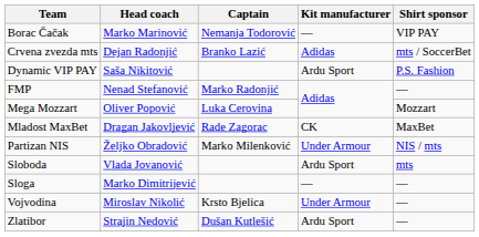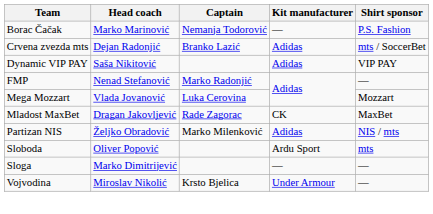 <table class="wikitable">
 <tr>
 <th>Team</th>
 <th>Head coach</th>
 <th>Captain</th>
 <th>Kit manufacturer</th>
 <th>Shirt sponsor</th>
 </tr>
 <tr>
 <td>Borac Čačak</td>
 <td> <a href='#'>Marko Marinović</a></td>
 <td> <a href='#'>Nemanja Todorović</a></td>
 <td>—</td>
-<td>VIP PAY</td>
+<td><a href='#'>P.S. Fashion</a></td>
 </tr>
 <tr>
 <td>Crvena zvezda mts</td>
 <td> <a href='#'>Dejan Radonjić</a></td>
 <td> <a href='#'>Branko Lazić</a></td>
 <td><a href='#'>Adidas</a></td>
 <td><a href='#'>mts</a> / SoccerBet</td>
 </tr>
 <tr>
 <td>Dynamic VIP PAY</td>
 <td> <a href='#'>Saša Nikitović</a></td>
 <td></td>
-<td>Ardu Sport</td>
-<td><a href='#'>P.S. Fashion</a></td>
+<td><a href='#'>Adidas</a></td>
+<td>VIP PAY</td>
 </tr>
 <tr>
 <td>FMP</td>
 <td> <a href='#'>Nenad Stefanović</a></td>
 <td> <a href='#'>Marko Radonjić</a></td>
 <td rowspan=2><a href='#'>Adidas</a></td>
 <td>—</td>
 </tr>
 <tr>
 <td>Mega Mozzart</td>
-<td> <a href='#'>Oliver Popović</a></td>
+<td> <a href='#'>Vlada Jovanović</a></td>
 <td> <a href='#'>Luka Cerovina</a></td>
 <td>Mozzart</td>
 </tr>
 <tr>
 <td>Mladost MaxBet</td>
 <td> <a href='#'>Dragan Jakovljević</a></td>
 <td> <a href='#'>Rade Zagorac</a></td>
 <td>CK</td>
 <td>MaxBet</td>
 </tr>
 <tr>
 <td>Partizan NIS</td>
 <td> <a href='#'>Željko Obradović</a></td>
 <td> Marko Milenković</td>
-<td><a href='#'>Under Armour</a></td>
+<td><a href='#'>Adidas</a></td>
 <td><a href='#'>NIS</a> / <a href='#'>mts</a></td>
 </tr>
 <tr>
 <td>Sloboda</td>
-<td> <a href='#'>Vlada Jovanović</a></td>
+<td> <a href='#'>Oliver Popović</a></td>
 <td></td>
 <td>Ardu Sport</td>
 <td><a href='#'>mts</a></td>
 </tr>
 <tr>
 <td>Sloga</td>
 <td> <a href='#'>Marko Dimitrijević</a></td>
 <td></td>
 <td>—</td>
 <td>—</td>
 </tr>
 <tr>
 <td>Vojvodina</td>
 <td> <a href='#'>Miroslav Nikolić</a></td>
 <td> Krsto Bjelica</td>
 <td><a href='#'>Under Armour</a></td>
 <td>—</td>
 </tr>
-<tr>
-<td>Zlatibor</td>
-<td> <a href='#'>Strajin Nedović</a></td>
-<td> <a href='#'>Dušan Kutlešić</a></td>
-<td>Ardu Sport</td>
-<td>—</td>
-</tr>
 </table>
